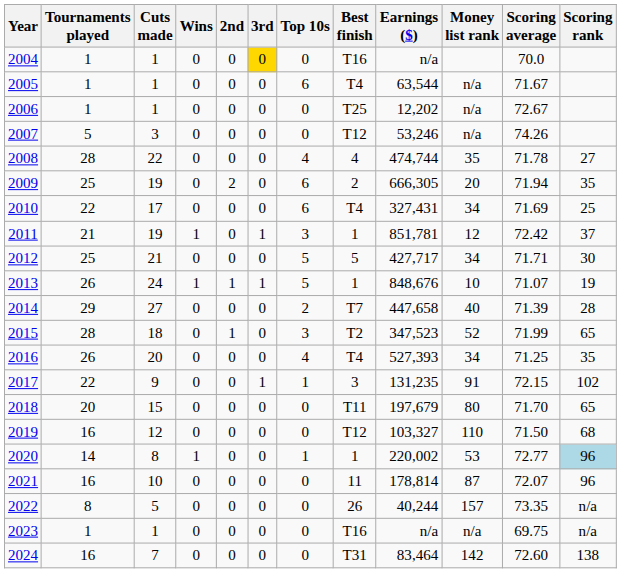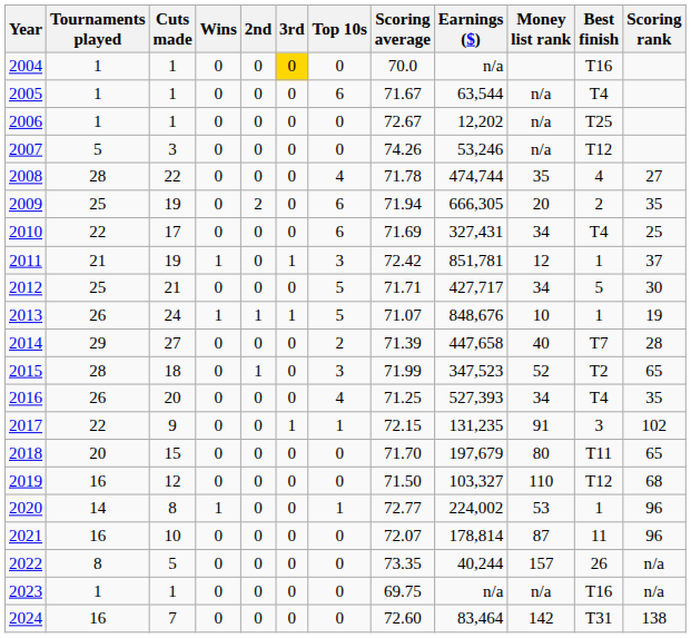 <table class="wikitable" style="text-align:center; font-size: 95%;">
 <tr>
 <th>Year</th>
 <th>Tournaments <br>played</th>
 <th>Cuts <br>made</th>
 <th>Wins</th>
 <th>2nd</th>
 <th>3rd</th>
 <th>Top 10s</th>
-<th>Best <br>finish</th>
+<th>Scoring <br>average</th>
 <th>Earnings<br>(<a href='#'>$</a>)</th>
 <th>Money <br>list rank</th>
-<th>Scoring <br>average</th>
+<th>Best <br>finish</th>
 <th>Scoring<br>rank</th>
 </tr>
 <tr>
 <td><a href='#'>2004</a></td>
 <td>1</td>
 <td>1</td>
 <td>0</td>
 <td>0</td>
 <td style="background: gold;">0</td>
 <td>0</td>
-<td>T16</td>
+<td>70.0</td>
 <td align="right">n/a</td>
 <td></td>
-<td>70.0</td>
+<td>T16</td>
 <td></td>
 </tr>
 <tr>
 <td><a href='#'>2005</a></td>
 <td>1</td>
 <td>1</td>
 <td>0</td>
 <td>0</td>
 <td>0</td>
 <td>6</td>
-<td>T4</td>
+<td>71.67</td>
 <td align="right">63,544</td>
 <td>n/a</td>
-<td>71.67</td>
+<td>T4</td>
 <td></td>
 </tr>
 <tr>
 <td><a href='#'>2006</a></td>
 <td>1</td>
 <td>1</td>
 <td>0</td>
 <td>0</td>
 <td>0</td>
 <td>0</td>
-<td>T25</td>
+<td>72.67</td>
 <td align="right">12,202</td>
 <td>n/a</td>
-<td>72.67</td>
+<td>T25</td>
 <td></td>
 </tr>
 <tr>
 <td><a href='#'>2007</a></td>
 <td>5</td>
 <td>3</td>
 <td>0</td>
 <td>0</td>
 <td>0</td>
 <td>0</td>
-<td>T12</td>
+<td>74.26</td>
 <td align="right">53,246</td>
 <td>n/a</td>
-<td>74.26</td>
+<td>T12</td>
 <td></td>
 </tr>
 <tr>
 <td><a href='#'>2008</a></td>
 <td>28</td>
 <td>22</td>
 <td>0</td>
 <td>0</td>
 <td>0</td>
 <td>4</td>
-<td>4</td>
+<td>71.78</td>
 <td align="right">474,744</td>
 <td>35</td>
-<td>71.78</td>
+<td>4</td>
 <td>27</td>
 </tr>
 <tr>
 <td><a href='#'>2009</a></td>
 <td>25</td>
 <td>19</td>
 <td>0</td>
 <td>2</td>
 <td>0</td>
 <td>6</td>
-<td>2</td>
+<td>71.94</td>
 <td align="right">666,305</td>
 <td>20</td>
-<td>71.94</td>
+<td>2</td>
 <td>35</td>
 </tr>
 <tr>
 <td><a href='#'>2010</a></td>
 <td>22</td>
 <td>17</td>
 <td>0</td>
 <td>0</td>
 <td>0</td>
 <td>6</td>
-<td>T4</td>
+<td>71.69</td>
 <td align="right">327,431</td>
 <td>34</td>
-<td>71.69</td>
+<td>T4</td>
 <td>25</td>
 </tr>
 <tr>
 <td><a href='#'>2011</a></td>
 <td>21</td>
 <td>19</td>
 <td>1</td>
 <td>0</td>
 <td>1</td>
 <td>3</td>
-<td>1</td>
+<td>72.42</td>
 <td align="right">851,781</td>
 <td>12</td>
-<td>72.42</td>
+<td>1</td>
 <td>37</td>
 </tr>
 <tr>
 <td><a href='#'>2012</a></td>
 <td>25</td>
 <td>21</td>
 <td>0</td>
 <td>0</td>
 <td>0</td>
 <td>5</td>
-<td>5</td>
+<td>71.71</td>
 <td align="right">427,717</td>
 <td>34</td>
-<td>71.71</td>
+<td>5</td>
 <td>30</td>
 </tr>
 <tr>
 <td><a href='#'>2013</a></td>
 <td>26</td>
 <td>24</td>
 <td>1</td>
 <td>1</td>
 <td>1</td>
 <td>5</td>
-<td>1</td>
+<td>71.07</td>
 <td align="right">848,676</td>
 <td>10</td>
-<td>71.07</td>
+<td>1</td>
 <td>19</td>
 </tr>
 <tr>
 <td><a href='#'>2014</a></td>
 <td>29</td>
 <td>27</td>
 <td>0</td>
 <td>0</td>
 <td>0</td>
 <td>2</td>
-<td>T7</td>
+<td>71.39</td>
 <td align="right">447,658</td>
 <td>40</td>
-<td>71.39</td>
+<td>T7</td>
 <td>28</td>
 </tr>
 <tr>
 <td><a href='#'>2015</a></td>
 <td>28</td>
 <td>18</td>
 <td>0</td>
 <td>1</td>
 <td>0</td>
 <td>3</td>
-<td>T2</td>
+<td>71.99</td>
 <td align="right">347,523</td>
 <td>52</td>
-<td>71.99</td>
+<td>T2</td>
 <td>65</td>
 </tr>
 <tr>
 <td><a href='#'>2016</a></td>
 <td>26</td>
 <td>20</td>
 <td>0</td>
 <td>0</td>
 <td>0</td>
 <td>4</td>
-<td>T4</td>
+<td>71.25</td>
 <td align="right">527,393</td>
 <td>34</td>
-<td>71.25</td>
+<td>T4</td>
 <td>35</td>
 </tr>
 <tr>
 <td><a href='#'>2017</a></td>
 <td>22</td>
 <td>9</td>
 <td>0</td>
 <td>0</td>
 <td>1</td>
 <td>1</td>
-<td>3</td>
+<td>72.15</td>
 <td align=right>131,235</td>
 <td>91</td>
-<td>72.15</td>
+<td>3</td>
 <td>102</td>
 </tr>
 <tr>
 <td><a href='#'>2018</a></td>
 <td>20</td>
 <td>15</td>
 <td>0</td>
 <td>0</td>
 <td>0</td>
 <td>0</td>
-<td>T11</td>
+<td>71.70</td>
 <td align=right>197,679</td>
 <td>80</td>
-<td>71.70</td>
+<td>T11</td>
 <td>65</td>
 </tr>
 <tr>
 <td><a href='#'>2019</a></td>
 <td>16</td>
 <td>12</td>
 <td>0</td>
 <td>0</td>
 <td>0</td>
 <td>0</td>
-<td>T12</td>
+<td>71.50</td>
 <td align=right>103,327</td>
 <td>110</td>
-<td>71.50</td>
+<td>T12</td>
 <td>68</td>
 </tr>
 <tr>
 <td><a href='#'>2020</a></td>
 <td>14</td>
 <td>8</td>
 <td>1</td>
 <td>0</td>
 <td>0</td>
 <td>1</td>
+<td>72.77</td>
+<td align=right>224,002</td>
+<td>53</td>
 <td>1</td>
-<td align=right>220,002</td>
-<td>53</td>
-<td>72.77</td>
-<td style="background: lightblue;">96</td>
+<td>96</td>
 </tr>
 <tr>
 <td><a href='#'>2021</a></td>
 <td>16</td>
 <td>10</td>
 <td>0</td>
 <td>0</td>
 <td>0</td>
 <td>0</td>
-<td>11</td>
+<td>72.07</td>
 <td align=right>178,814</td>
 <td>87</td>
-<td>72.07</td>
+<td>11</td>
 <td>96</td>
 </tr>
 <tr>
 <td><a href='#'>2022</a></td>
 <td>8</td>
 <td>5</td>
 <td>0</td>
 <td>0</td>
 <td>0</td>
 <td>0</td>
-<td>26</td>
+<td>73.35</td>
 <td align=right>40,244</td>
 <td>157</td>
-<td>73.35</td>
+<td>26</td>
 <td>n/a</td>
 </tr>
 <tr>
 <td><a href='#'>2023</a></td>
 <td>1</td>
 <td>1</td>
 <td>0</td>
 <td>0</td>
 <td>0</td>
 <td>0</td>
-<td>T16</td>
+<td>69.75</td>
 <td align=right>n/a</td>
 <td>n/a</td>
-<td>69.75</td>
+<td>T16</td>
 <td>n/a</td>
 </tr>
 <tr>
 <td><a href='#'>2024</a></td>
 <td>16</td>
 <td>7</td>
 <td>0</td>
 <td>0</td>
 <td>0</td>
 <td>0</td>
-<td>T31</td>
+<td>72.60</td>
 <td align=right>83,464</td>
 <td>142</td>
-<td>72.60</td>
+<td>T31</td>
 <td>138</td>
 </tr>
 </table>
